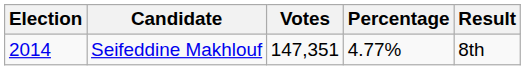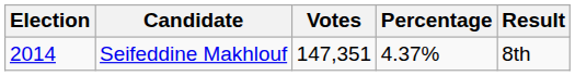 <table class="wikitable">
 <tr>
 <th rowspan=1>Election</th>
 <th rowspan=1>Candidate</th>
 <th rowspan=1>Votes</th>
 <th rowspan=1>Percentage</th>
 <th rowspan=1>Result</th>
 </tr>
 <tr>
 <td><a href='#'>2014</a></td>
 <td><a href='#'>Seifeddine Makhlouf</a></td>
 <td>147,351</td>
-<td>4.77%</td>
+<td>4.37%</td>
 <td>8th</td>
 </tr>
 </table>
